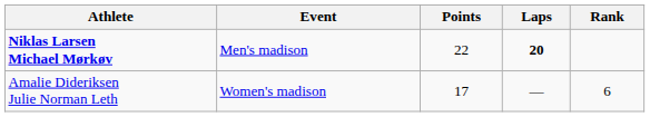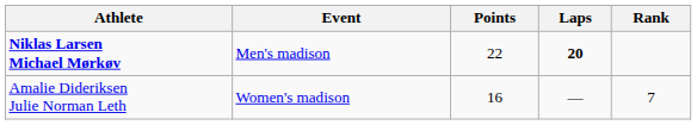 <table class=wikitable style=font-size:90%;text-align:center;width:50%>
 <tr>
 <th>Athlete</th>
 <th>Event</th>
 <th>Points</th>
 <th>Laps</th>
 <th>Rank</th>
 </tr>
 <tr>
 <td align=left><strong><a href='#'>Niklas Larsen</a><br><a href='#'>Michael Mørkøv</a></strong></td>
 <td align=left><a href='#'>Men's madison</a></td>
 <td>22</td>
 <td><strong>20</strong></td>
 <td></td>
 </tr>
 <tr>
 <td align=left><a href='#'>Amalie Dideriksen</a><br><a href='#'>Julie Norman Leth</a></td>
 <td align=left><a href='#'>Women's madison</a></td>
-<td>17</td>
+<td>16</td>
 <td>—</td>
-<td>6</td>
+<td>7</td>
 </tr>
 </table>
